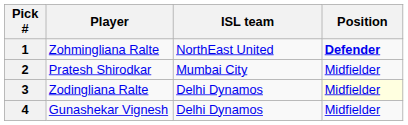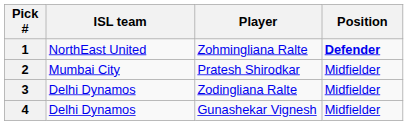 <table class="wikitable sortable" style="width:80%">
 <tr>
 <th width=7%>Pick #</th>
+<th width=28%>ISL team</th>
 <th width=24%>Player</th>
-<th width=28%>ISL team</th>
 <th width=15%>Position</th>
 </tr>
 <tr>
 <th>1</th>
+<td><a href='#'>NorthEast United</a></td>
 <td><a href='#'>Zohmingliana Ralte</a></td>
-<td><a href='#'>NorthEast United</a></td>
 <td><strong><a href='#'>Defender</a></strong></td>
 </tr>
 <tr>
 <th>2</th>
+<td><a href='#'>Mumbai City</a></td>
 <td><a href='#'>Pratesh Shirodkar</a></td>
-<td><a href='#'>Mumbai City</a></td>
 <td><a href='#'>Midfielder</a></td>
 </tr>
 <tr>
 <th>3</th>
+<td><a href='#'>Delhi Dynamos</a></td>
 <td><a href='#'>Zodingliana Ralte</a></td>
-<td><a href='#'>Delhi Dynamos</a></td>
-<td style="background: lightyellow;"><a href='#'>Midfielder</a></td>
+<td><a href='#'>Midfielder</a></td>
 </tr>
 <tr>
 <th>4</th>
+<td><a href='#'>Delhi Dynamos</a></td>
 <td><a href='#'>Gunashekar Vignesh</a></td>
-<td><a href='#'>Delhi Dynamos</a></td>
 <td><a href='#'>Midfielder</a></td>
 </tr>
 </table>
